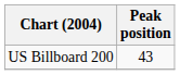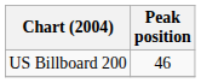 <table class="wikitable">
 <tr>
 <th>Chart (2004)</th>
 <th>Peak<br>position</th>
 </tr>
 <tr>
 <td>US Billboard 200</td>
-<td align="center">43</td>
+<td align="center">46</td>
 </tr>
 <tr>
 </tr>
 </table>
